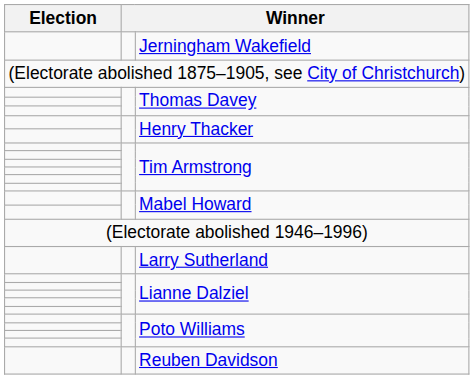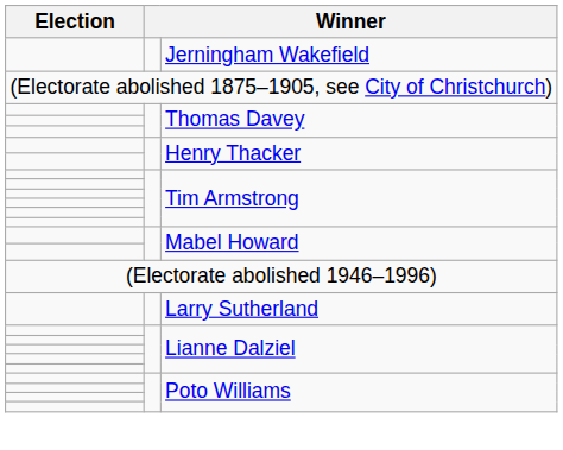 <table class=wikitable>
 <tr>
 <th width=100>Election</th>
 <th width=175 colspan=2>Winner</th>
 </tr>
 <tr>
 <td></td>
 <td width=5 bgcolor=></td>
 <td><a href='#'>Jerningham Wakefield</a></td>
 </tr>
 <tr>
 <td colspan=3 align=center><span>(Electorate abolished 1875–1905, see <a href='#'>City of Christchurch</a>)</span></td>
 </tr>
 <tr>
 <td></td>
 <td rowspan=3 bgcolor=></td>
 <td rowspan=3><a href='#'>Thomas Davey</a></td>
 </tr>
 <tr>
 <td></td>
 </tr>
 <tr>
 <td></td>
 </tr>
 <tr>
 <td></td>
 <td rowspan=2 bgcolor=></td>
 <td rowspan=2><a href='#'>Henry Thacker</a></td>
 </tr>
 <tr>
 <td></td>
 </tr>
 <tr>
 <td></td>
 <td rowspan=6 bgcolor=></td>
 <td rowspan=6><a href='#'>Tim Armstrong</a></td>
 </tr>
 <tr>
 <td></td>
 </tr>
 <tr>
 <td></td>
 </tr>
 <tr>
 <td></td>
 </tr>
 <tr>
 <td></td>
 </tr>
 <tr>
 <td></td>
 </tr>
 <tr>
 <td></td>
 <td rowspan=2 bgcolor=></td>
 <td rowspan=2><a href='#'>Mabel Howard</a></td>
 </tr>
 <tr>
 <td></td>
 </tr>
 <tr>
 <td colspan=3 align=center><span>(Electorate abolished 1946–1996)</span></td>
 </tr>
 <tr>
 <td></td>
 <td bgcolor=></td>
 <td><a href='#'>Larry Sutherland</a></td>
 </tr>
 <tr>
 <td></td>
 <td rowspan=5 bgcolor=></td>
 <td rowspan=5><a href='#'>Lianne Dalziel</a></td>
 </tr>
 <tr>
 <td></td>
 </tr>
 <tr>
 <td></td>
 </tr>
 <tr>
 <td></td>
 </tr>
 <tr>
 <td></td>
 </tr>
 <tr>
 <td></td>
 <td rowspan=4 bgcolor=></td>
 <td rowspan=4><a href='#'>Poto Williams</a></td>
 </tr>
 <tr>
 <td></td>
 </tr>
 <tr>
 <td></td>
 </tr>
 <tr>
 <td></td>
 </tr>
-<tr>
-<td></td>
-<td bgcolor=></td>
-<td><a href='#'>Reuben Davidson</a></td>
-</tr>
 </table>
